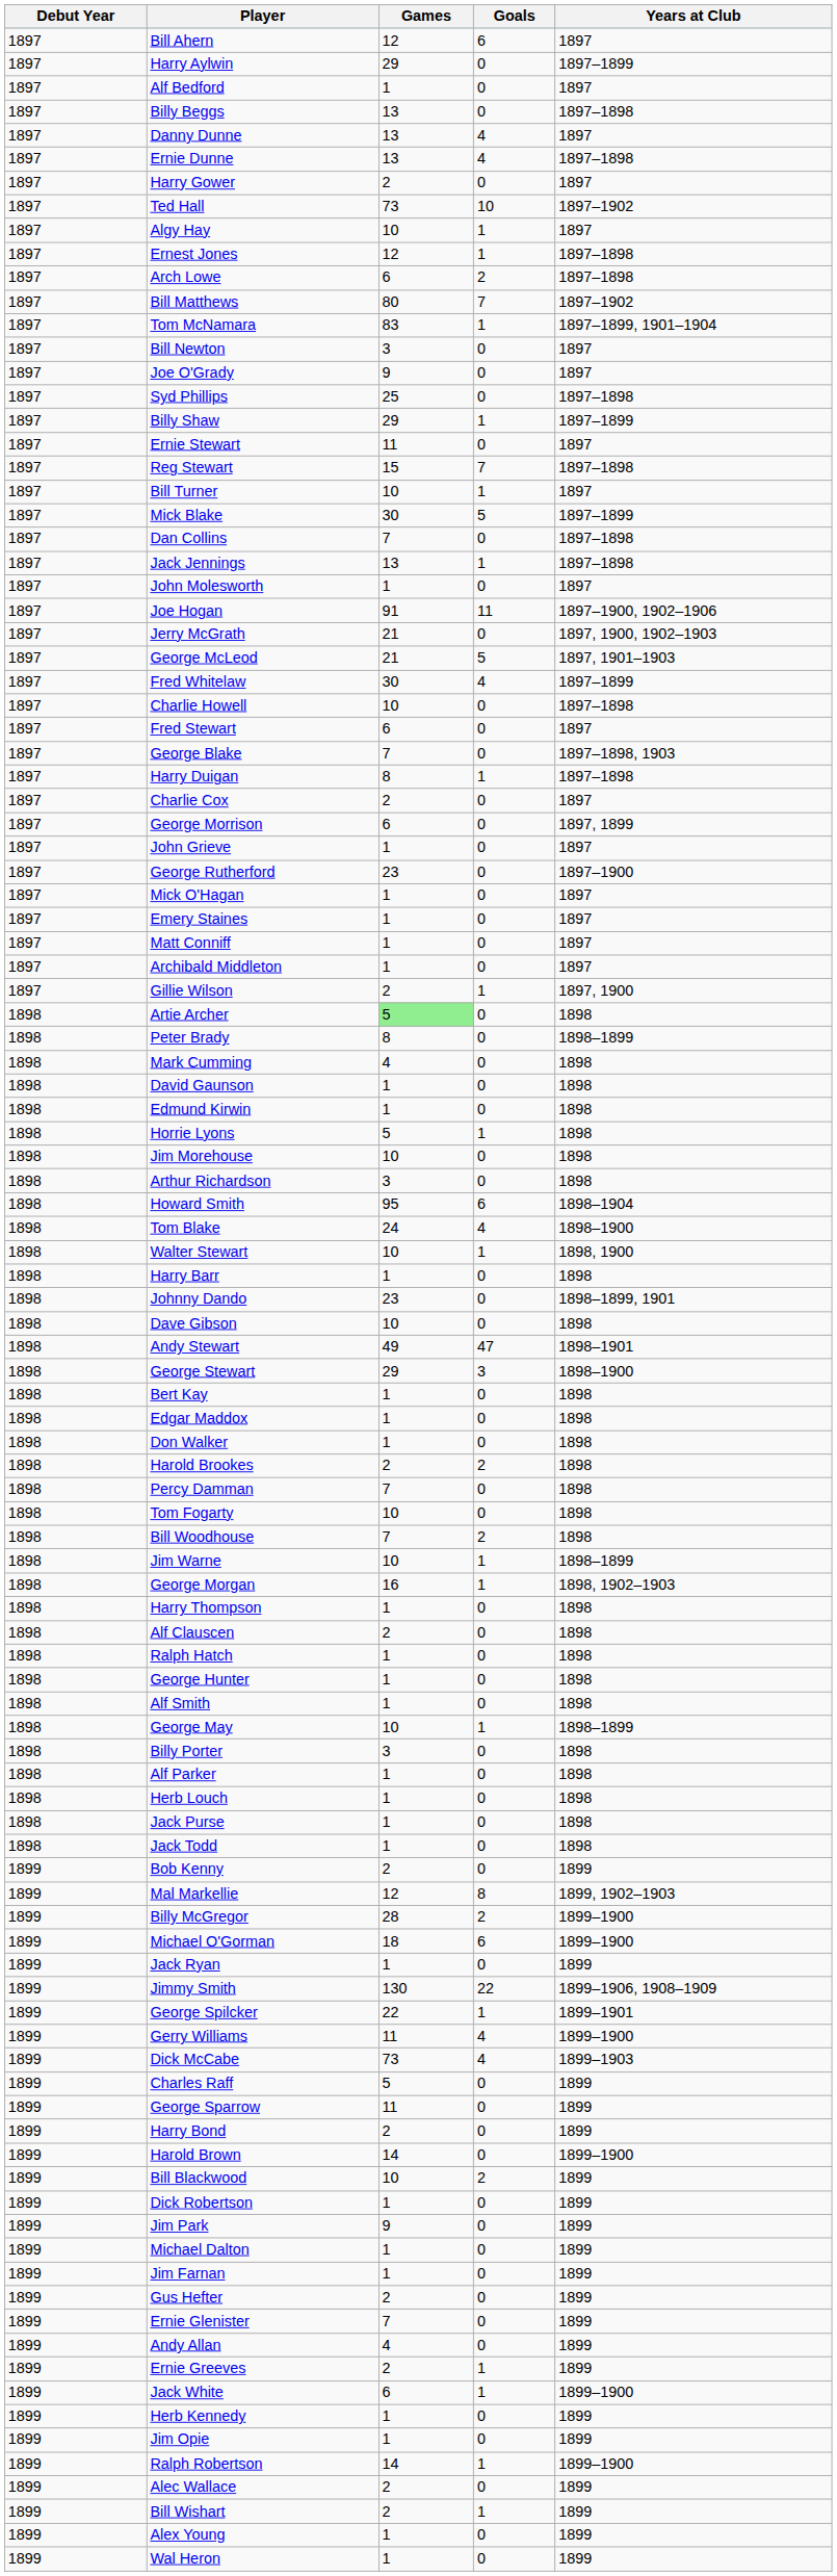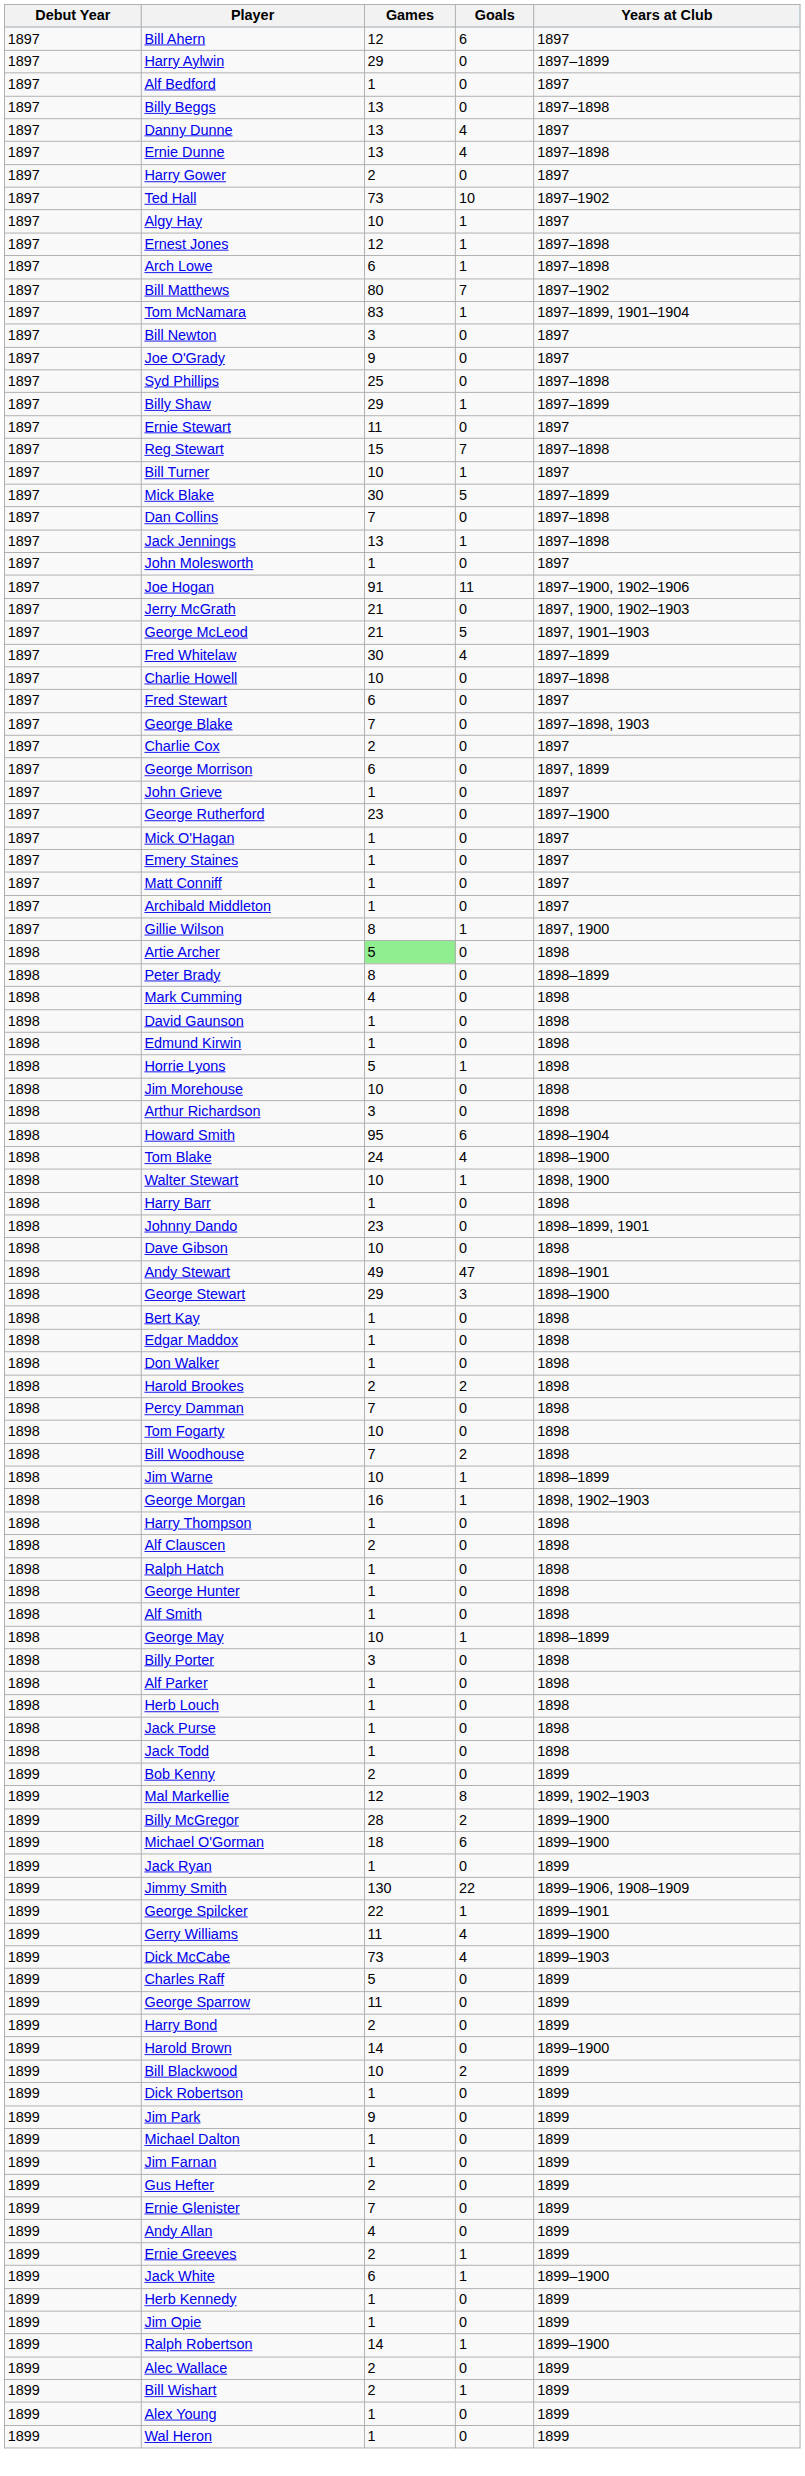 <table class="wikitable" style="width:70%;">
 <tr style="background:#87cefa;">
 <th>Debut Year</th>
 <th>Player</th>
 <th>Games</th>
 <th>Goals</th>
 <th>Years at Club</th>
 </tr>
 <tr>
 <td>1897</td>
 <td><a href='#'>Bill Ahern</a></td>
 <td>12</td>
 <td>6</td>
 <td>1897</td>
 </tr>
 <tr>
 <td>1897</td>
 <td><a href='#'>Harry Aylwin</a></td>
 <td>29</td>
 <td>0</td>
 <td>1897–1899</td>
 </tr>
 <tr>
 <td>1897</td>
 <td><a href='#'>Alf Bedford</a></td>
 <td>1</td>
 <td>0</td>
 <td>1897</td>
 </tr>
 <tr>
 <td>1897</td>
 <td><a href='#'>Billy Beggs</a></td>
 <td>13</td>
 <td>0</td>
 <td>1897–1898</td>
 </tr>
 <tr>
 <td>1897</td>
 <td><a href='#'>Danny Dunne</a></td>
 <td>13</td>
 <td>4</td>
 <td>1897</td>
 </tr>
 <tr>
 <td>1897</td>
 <td><a href='#'>Ernie Dunne</a></td>
 <td>13</td>
 <td>4</td>
 <td>1897–1898</td>
 </tr>
 <tr>
 <td>1897</td>
 <td><a href='#'>Harry Gower</a></td>
 <td>2</td>
 <td>0</td>
 <td>1897</td>
 </tr>
 <tr>
 <td>1897</td>
 <td><a href='#'>Ted Hall</a></td>
 <td>73</td>
 <td>10</td>
 <td>1897–1902</td>
 </tr>
 <tr>
 <td>1897</td>
 <td><a href='#'>Algy Hay</a></td>
 <td>10</td>
 <td>1</td>
 <td>1897</td>
 </tr>
 <tr>
 <td>1897</td>
 <td><a href='#'>Ernest Jones</a></td>
 <td>12</td>
 <td>1</td>
 <td>1897–1898</td>
 </tr>
 <tr>
 <td>1897</td>
 <td><a href='#'>Arch Lowe</a></td>
 <td>6</td>
-<td>2</td>
+<td>1</td>
 <td>1897–1898</td>
 </tr>
 <tr>
 <td>1897</td>
 <td><a href='#'>Bill Matthews</a></td>
 <td>80</td>
 <td>7</td>
 <td>1897–1902</td>
 </tr>
 <tr>
 <td>1897</td>
 <td><a href='#'>Tom McNamara</a></td>
 <td>83</td>
 <td>1</td>
 <td>1897–1899, 1901–1904</td>
 </tr>
 <tr>
 <td>1897</td>
 <td><a href='#'>Bill Newton</a></td>
 <td>3</td>
 <td>0</td>
 <td>1897</td>
 </tr>
 <tr>
 <td>1897</td>
 <td><a href='#'>Joe O'Grady</a></td>
 <td>9</td>
 <td>0</td>
 <td>1897</td>
 </tr>
 <tr>
 <td>1897</td>
 <td><a href='#'>Syd Phillips</a></td>
 <td>25</td>
 <td>0</td>
 <td>1897–1898</td>
 </tr>
 <tr>
 <td>1897</td>
 <td><a href='#'>Billy Shaw</a></td>
 <td>29</td>
 <td>1</td>
 <td>1897–1899</td>
 </tr>
 <tr>
 <td>1897</td>
 <td><a href='#'>Ernie Stewart</a></td>
 <td>11</td>
 <td>0</td>
 <td>1897</td>
 </tr>
 <tr>
 <td>1897</td>
 <td><a href='#'>Reg Stewart</a></td>
 <td>15</td>
 <td>7</td>
 <td>1897–1898</td>
 </tr>
 <tr>
 <td>1897</td>
 <td><a href='#'>Bill Turner</a></td>
 <td>10</td>
 <td>1</td>
 <td>1897</td>
 </tr>
 <tr>
 <td>1897</td>
 <td><a href='#'>Mick Blake</a></td>
 <td>30</td>
 <td>5</td>
 <td>1897–1899</td>
 </tr>
 <tr>
 <td>1897</td>
 <td><a href='#'>Dan Collins</a></td>
 <td>7</td>
 <td>0</td>
 <td>1897–1898</td>
 </tr>
 <tr>
 <td>1897</td>
 <td><a href='#'>Jack Jennings</a></td>
 <td>13</td>
 <td>1</td>
 <td>1897–1898</td>
 </tr>
 <tr>
 <td>1897</td>
 <td><a href='#'>John Molesworth</a></td>
 <td>1</td>
 <td>0</td>
 <td>1897</td>
 </tr>
 <tr>
 <td>1897</td>
 <td><a href='#'>Joe Hogan</a></td>
 <td>91</td>
 <td>11</td>
 <td>1897–1900, 1902–1906</td>
 </tr>
 <tr>
 <td>1897</td>
 <td><a href='#'>Jerry McGrath</a></td>
 <td>21</td>
 <td>0</td>
 <td>1897, 1900, 1902–1903</td>
 </tr>
 <tr>
 <td>1897</td>
 <td><a href='#'>George McLeod</a></td>
 <td>21</td>
 <td>5</td>
 <td>1897, 1901–1903</td>
 </tr>
 <tr>
 <td>1897</td>
 <td><a href='#'>Fred Whitelaw</a></td>
 <td>30</td>
 <td>4</td>
 <td>1897–1899</td>
 </tr>
 <tr>
 <td>1897</td>
 <td><a href='#'>Charlie Howell</a></td>
 <td>10</td>
 <td>0</td>
 <td>1897–1898</td>
 </tr>
 <tr>
 <td>1897</td>
 <td><a href='#'>Fred Stewart</a></td>
 <td>6</td>
 <td>0</td>
 <td>1897</td>
 </tr>
 <tr>
 <td>1897</td>
 <td><a href='#'>George Blake</a></td>
 <td>7</td>
 <td>0</td>
 <td>1897–1898, 1903</td>
 </tr>
 <tr>
 <td>1897</td>
-<td><a href='#'>Harry Duigan</a></td>
-<td>8</td>
-<td>1</td>
-<td>1897–1898</td>
-</tr>
-<tr>
-<td>1897</td>
 <td><a href='#'>Charlie Cox</a></td>
 <td>2</td>
 <td>0</td>
 <td>1897</td>
 </tr>
 <tr>
 <td>1897</td>
 <td><a href='#'>George Morrison</a></td>
 <td>6</td>
 <td>0</td>
 <td>1897, 1899</td>
 </tr>
 <tr>
 <td>1897</td>
 <td><a href='#'>John Grieve</a></td>
 <td>1</td>
 <td>0</td>
 <td>1897</td>
 </tr>
 <tr>
 <td>1897</td>
 <td><a href='#'>George Rutherford</a></td>
 <td>23</td>
 <td>0</td>
 <td>1897–1900</td>
 </tr>
 <tr>
 <td>1897</td>
 <td><a href='#'>Mick O'Hagan</a></td>
 <td>1</td>
 <td>0</td>
 <td>1897</td>
 </tr>
 <tr>
 <td>1897</td>
 <td><a href='#'>Emery Staines</a></td>
 <td>1</td>
 <td>0</td>
 <td>1897</td>
 </tr>
 <tr>
 <td>1897</td>
 <td><a href='#'>Matt Conniff</a></td>
 <td>1</td>
 <td>0</td>
 <td>1897</td>
 </tr>
 <tr>
 <td>1897</td>
 <td><a href='#'>Archibald Middleton</a></td>
 <td>1</td>
 <td>0</td>
 <td>1897</td>
 </tr>
 <tr>
 <td>1897</td>
 <td><a href='#'>Gillie Wilson</a></td>
-<td>2</td>
+<td>8</td>
 <td>1</td>
 <td>1897, 1900</td>
 </tr>
 <tr>
 <td>1898</td>
 <td><a href='#'>Artie Archer</a></td>
 <td style="background: lightgreen;">5</td>
 <td>0</td>
 <td>1898</td>
 </tr>
 <tr>
 <td>1898</td>
 <td><a href='#'>Peter Brady</a></td>
 <td>8</td>
 <td>0</td>
 <td>1898–1899</td>
 </tr>
 <tr>
 <td>1898</td>
 <td><a href='#'>Mark Cumming</a></td>
 <td>4</td>
 <td>0</td>
 <td>1898</td>
 </tr>
 <tr>
 <td>1898</td>
 <td><a href='#'>David Gaunson</a></td>
 <td>1</td>
 <td>0</td>
 <td>1898</td>
 </tr>
 <tr>
 <td>1898</td>
 <td><a href='#'>Edmund Kirwin</a></td>
 <td>1</td>
 <td>0</td>
 <td>1898</td>
 </tr>
 <tr>
 <td>1898</td>
 <td><a href='#'>Horrie Lyons</a></td>
 <td>5</td>
 <td>1</td>
 <td>1898</td>
 </tr>
 <tr>
 <td>1898</td>
 <td><a href='#'>Jim Morehouse</a></td>
 <td>10</td>
 <td>0</td>
 <td>1898</td>
 </tr>
 <tr>
 <td>1898</td>
 <td><a href='#'>Arthur Richardson</a></td>
 <td>3</td>
 <td>0</td>
 <td>1898</td>
 </tr>
 <tr>
 <td>1898</td>
 <td><a href='#'>Howard Smith</a></td>
 <td>95</td>
 <td>6</td>
 <td>1898–1904</td>
 </tr>
 <tr>
 <td>1898</td>
 <td><a href='#'>Tom Blake</a></td>
 <td>24</td>
 <td>4</td>
 <td>1898–1900</td>
 </tr>
 <tr>
 <td>1898</td>
 <td><a href='#'>Walter Stewart</a></td>
 <td>10</td>
 <td>1</td>
 <td>1898, 1900</td>
 </tr>
 <tr>
 <td>1898</td>
 <td><a href='#'>Harry Barr</a></td>
 <td>1</td>
 <td>0</td>
 <td>1898</td>
 </tr>
 <tr>
 <td>1898</td>
 <td><a href='#'>Johnny Dando</a></td>
 <td>23</td>
 <td>0</td>
 <td>1898–1899, 1901</td>
 </tr>
 <tr>
 <td>1898</td>
 <td><a href='#'>Dave Gibson</a></td>
 <td>10</td>
 <td>0</td>
 <td>1898</td>
 </tr>
 <tr>
 <td>1898</td>
 <td><a href='#'>Andy Stewart</a></td>
 <td>49</td>
 <td>47</td>
 <td>1898–1901</td>
 </tr>
 <tr>
 <td>1898</td>
 <td><a href='#'>George Stewart</a></td>
 <td>29</td>
 <td>3</td>
 <td>1898–1900</td>
 </tr>
 <tr>
 <td>1898</td>
 <td><a href='#'>Bert Kay</a></td>
 <td>1</td>
 <td>0</td>
 <td>1898</td>
 </tr>
 <tr>
 <td>1898</td>
 <td><a href='#'>Edgar Maddox</a></td>
 <td>1</td>
 <td>0</td>
 <td>1898</td>
 </tr>
 <tr>
 <td>1898</td>
 <td><a href='#'>Don Walker</a></td>
 <td>1</td>
 <td>0</td>
 <td>1898</td>
 </tr>
 <tr>
 <td>1898</td>
 <td><a href='#'>Harold Brookes</a></td>
 <td>2</td>
 <td>2</td>
 <td>1898</td>
 </tr>
 <tr>
 <td>1898</td>
 <td><a href='#'>Percy Damman</a></td>
 <td>7</td>
 <td>0</td>
 <td>1898</td>
 </tr>
 <tr>
 <td>1898</td>
 <td><a href='#'>Tom Fogarty</a></td>
 <td>10</td>
 <td>0</td>
 <td>1898</td>
 </tr>
 <tr>
 <td>1898</td>
 <td><a href='#'>Bill Woodhouse</a></td>
 <td>7</td>
 <td>2</td>
 <td>1898</td>
 </tr>
 <tr>
 <td>1898</td>
 <td><a href='#'>Jim Warne</a></td>
 <td>10</td>
 <td>1</td>
 <td>1898–1899</td>
 </tr>
 <tr>
 <td>1898</td>
 <td><a href='#'>George Morgan</a></td>
 <td>16</td>
 <td>1</td>
 <td>1898, 1902–1903</td>
 </tr>
 <tr>
 <td>1898</td>
 <td><a href='#'>Harry Thompson</a></td>
 <td>1</td>
 <td>0</td>
 <td>1898</td>
 </tr>
 <tr>
 <td>1898</td>
 <td><a href='#'>Alf Clauscen</a></td>
 <td>2</td>
 <td>0</td>
 <td>1898</td>
 </tr>
 <tr>
 <td>1898</td>
 <td><a href='#'>Ralph Hatch</a></td>
 <td>1</td>
 <td>0</td>
 <td>1898</td>
 </tr>
 <tr>
 <td>1898</td>
 <td><a href='#'>George Hunter</a></td>
 <td>1</td>
 <td>0</td>
 <td>1898</td>
 </tr>
 <tr>
 <td>1898</td>
 <td><a href='#'>Alf Smith</a></td>
 <td>1</td>
 <td>0</td>
 <td>1898</td>
 </tr>
 <tr>
 <td>1898</td>
 <td><a href='#'>George May</a></td>
 <td>10</td>
 <td>1</td>
 <td>1898–1899</td>
 </tr>
 <tr>
 <td>1898</td>
 <td><a href='#'>Billy Porter</a></td>
 <td>3</td>
 <td>0</td>
 <td>1898</td>
 </tr>
 <tr>
 <td>1898</td>
 <td><a href='#'>Alf Parker</a></td>
 <td>1</td>
 <td>0</td>
 <td>1898</td>
 </tr>
 <tr>
 <td>1898</td>
 <td><a href='#'>Herb Louch</a></td>
 <td>1</td>
 <td>0</td>
 <td>1898</td>
 </tr>
 <tr>
 <td>1898</td>
 <td><a href='#'>Jack Purse</a></td>
 <td>1</td>
 <td>0</td>
 <td>1898</td>
 </tr>
 <tr>
 <td>1898</td>
 <td><a href='#'>Jack Todd</a></td>
 <td>1</td>
 <td>0</td>
 <td>1898</td>
 </tr>
 <tr>
 <td>1899</td>
 <td><a href='#'>Bob Kenny</a></td>
 <td>2</td>
 <td>0</td>
 <td>1899</td>
 </tr>
 <tr>
 <td>1899</td>
 <td><a href='#'>Mal Markellie</a></td>
 <td>12</td>
 <td>8</td>
 <td>1899, 1902–1903</td>
 </tr>
 <tr>
 <td>1899</td>
 <td><a href='#'>Billy McGregor</a></td>
 <td>28</td>
 <td>2</td>
 <td>1899–1900</td>
 </tr>
 <tr>
 <td>1899</td>
 <td><a href='#'>Michael O'Gorman</a></td>
 <td>18</td>
 <td>6</td>
 <td>1899–1900</td>
 </tr>
 <tr>
 <td>1899</td>
 <td><a href='#'>Jack Ryan</a></td>
 <td>1</td>
 <td>0</td>
 <td>1899</td>
 </tr>
 <tr>
 <td>1899</td>
 <td><a href='#'>Jimmy Smith</a></td>
 <td>130</td>
 <td>22</td>
 <td>1899–1906, 1908–1909</td>
 </tr>
 <tr>
 <td>1899</td>
 <td><a href='#'>George Spilcker</a></td>
 <td>22</td>
 <td>1</td>
 <td>1899–1901</td>
 </tr>
 <tr>
 <td>1899</td>
 <td><a href='#'>Gerry Williams</a></td>
 <td>11</td>
 <td>4</td>
 <td>1899–1900</td>
 </tr>
 <tr>
 <td>1899</td>
 <td><a href='#'>Dick McCabe</a></td>
 <td>73</td>
 <td>4</td>
 <td>1899–1903</td>
 </tr>
 <tr>
 <td>1899</td>
 <td><a href='#'>Charles Raff</a></td>
 <td>5</td>
 <td>0</td>
 <td>1899</td>
 </tr>
 <tr>
 <td>1899</td>
 <td><a href='#'>George Sparrow</a></td>
 <td>11</td>
 <td>0</td>
 <td>1899</td>
 </tr>
 <tr>
 <td>1899</td>
 <td><a href='#'>Harry Bond</a></td>
 <td>2</td>
 <td>0</td>
 <td>1899</td>
 </tr>
 <tr>
 <td>1899</td>
 <td><a href='#'>Harold Brown</a></td>
 <td>14</td>
 <td>0</td>
 <td>1899–1900</td>
 </tr>
 <tr>
 <td>1899</td>
 <td><a href='#'>Bill Blackwood</a></td>
 <td>10</td>
 <td>2</td>
 <td>1899</td>
 </tr>
 <tr>
 <td>1899</td>
 <td><a href='#'>Dick Robertson</a></td>
 <td>1</td>
 <td>0</td>
 <td>1899</td>
 </tr>
 <tr>
 <td>1899</td>
 <td><a href='#'>Jim Park</a></td>
 <td>9</td>
 <td>0</td>
 <td>1899</td>
 </tr>
 <tr>
 <td>1899</td>
 <td><a href='#'>Michael Dalton</a></td>
 <td>1</td>
 <td>0</td>
 <td>1899</td>
 </tr>
 <tr>
 <td>1899</td>
 <td><a href='#'>Jim Farnan</a></td>
 <td>1</td>
 <td>0</td>
 <td>1899</td>
 </tr>
 <tr>
 <td>1899</td>
 <td><a href='#'>Gus Hefter</a></td>
 <td>2</td>
 <td>0</td>
 <td>1899</td>
 </tr>
 <tr>
 <td>1899</td>
 <td><a href='#'>Ernie Glenister</a></td>
 <td>7</td>
 <td>0</td>
 <td>1899</td>
 </tr>
 <tr>
 <td>1899</td>
 <td><a href='#'>Andy Allan</a></td>
 <td>4</td>
 <td>0</td>
 <td>1899</td>
 </tr>
 <tr>
 <td>1899</td>
 <td><a href='#'>Ernie Greeves</a></td>
 <td>2</td>
 <td>1</td>
 <td>1899</td>
 </tr>
 <tr>
 <td>1899</td>
 <td><a href='#'>Jack White</a></td>
 <td>6</td>
 <td>1</td>
 <td>1899–1900</td>
 </tr>
 <tr>
 <td>1899</td>
 <td><a href='#'>Herb Kennedy</a></td>
 <td>1</td>
 <td>0</td>
 <td>1899</td>
 </tr>
 <tr>
 <td>1899</td>
 <td><a href='#'>Jim Opie</a></td>
 <td>1</td>
 <td>0</td>
 <td>1899</td>
 </tr>
 <tr>
 <td>1899</td>
 <td><a href='#'>Ralph Robertson</a></td>
 <td>14</td>
 <td>1</td>
 <td>1899–1900</td>
 </tr>
 <tr>
 <td>1899</td>
 <td><a href='#'>Alec Wallace</a></td>
 <td>2</td>
 <td>0</td>
 <td>1899</td>
 </tr>
 <tr>
 <td>1899</td>
 <td><a href='#'>Bill Wishart</a></td>
 <td>2</td>
 <td>1</td>
 <td>1899</td>
 </tr>
 <tr>
 <td>1899</td>
 <td><a href='#'>Alex Young</a></td>
 <td>1</td>
 <td>0</td>
 <td>1899</td>
 </tr>
 <tr>
 <td>1899</td>
 <td><a href='#'>Wal Heron</a></td>
 <td>1</td>
 <td>0</td>
 <td>1899</td>
 </tr>
 </table>
